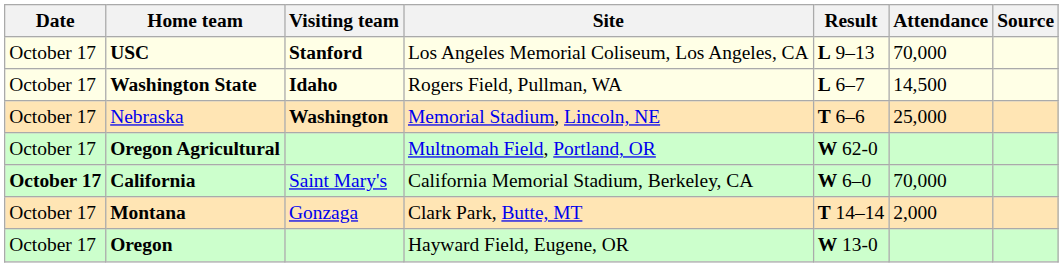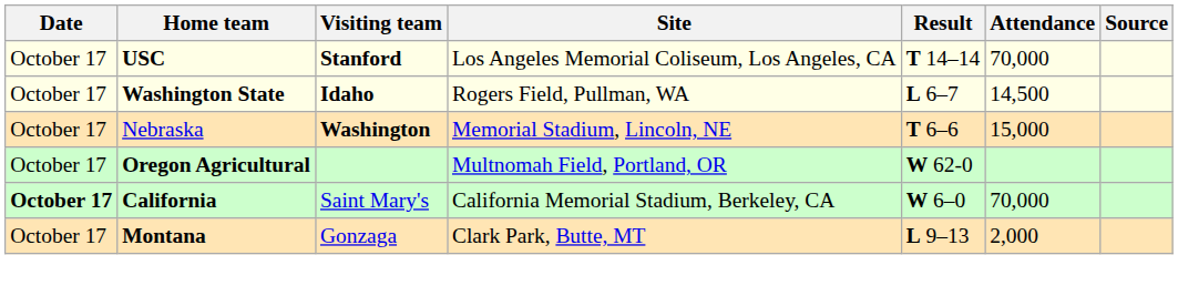 <table class="wikitable" style="font-size:95%;">
 <tr>
 <th>Date</th>
 <th>Home team</th>
 <th>Visiting team</th>
 <th>Site</th>
 <th>Result</th>
 <th>Attendance</th>
 <th class="unsortable">Source</th>
 </tr>
 <tr bgcolor=#ffffe6>
 <td>October 17</td>
 <td><strong>USC</strong></td>
 <td><strong>Stanford</strong></td>
 <td>Los Angeles Memorial Coliseum, Los Angeles, CA</td>
-<td><strong>L</strong> 9–13</td>
+<td><strong>T</strong> 14–14</td>
 <td>70,000</td>
 <td></td>
 </tr>
 <tr bgcolor=#ffffe6>
 <td>October 17</td>
 <td><strong>Washington State</strong></td>
 <td><strong>Idaho</strong></td>
 <td>Rogers Field, Pullman, WA</td>
 <td><strong>L</strong> 6–7</td>
 <td>14,500</td>
 <td></td>
 </tr>
 <tr bgcolor=#FFE5B4>
 <td>October 17</td>
 <td><a href='#'>Nebraska</a></td>
 <td><strong>Washington</strong></td>
 <td><a href='#'>Memorial Stadium</a>, <a href='#'>Lincoln, NE</a></td>
 <td><strong>T</strong> 6–6</td>
-<td>25,000</td>
+<td>15,000</td>
 <td></td>
 </tr>
 <tr bgcolor=ccffcc>
 <td>October 17</td>
 <td><strong>Oregon Agricultural</strong></td>
 <td></td>
 <td><a href='#'>Multnomah Field</a>, <a href='#'>Portland, OR</a></td>
 <td><strong>W</strong> 62-0</td>
 <td></td>
 <td></td>
 </tr>
 <tr bgcolor=ccffcc>
 <td><strong>October 17</strong></td>
 <td><strong>California</strong></td>
 <td><a href='#'>Saint Mary's</a></td>
 <td>California Memorial Stadium, Berkeley, CA</td>
 <td><strong>W</strong> 6–0</td>
 <td>70,000</td>
 <td></td>
 </tr>
 <tr bgcolor=#FFE5B4>
 <td>October 17</td>
 <td><strong>Montana</strong></td>
 <td><a href='#'>Gonzaga</a></td>
 <td>Clark Park, <a href='#'>Butte, MT</a></td>
-<td><strong>T</strong> 14–14</td>
+<td><strong>L</strong> 9–13</td>
 <td>2,000</td>
 <td></td>
 </tr>
-<tr bgcolor=ccffcc>
-<td>October 17</td>
-<td><strong>Oregon</strong></td>
-<td></td>
-<td>Hayward Field, Eugene, OR</td>
-<td><strong>W</strong> 13-0</td>
-<td></td>
-<td></td>
-</tr>
 </table>
